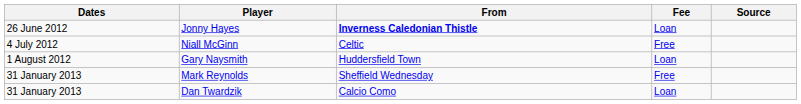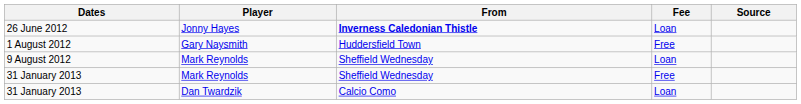 <table class="wikitable" style="text-align:center; font-size:95%;width:95%; text-align:left">
 <tr>
 <th>Dates</th>
 <th>Player</th>
 <th>From</th>
 <th>Fee</th>
 <th>Source</th>
 </tr>
 <tr>
 <td>26 June 2012</td>
 <td> <a href='#'>Jonny Hayes</a></td>
 <td><strong> <a href='#'>Inverness Caledonian Thistle</a></strong></td>
 <td><a href='#'>Loan</a></td>
 <td></td>
 </tr>
 <tr>
-<td>4 July 2012</td>
-<td> <a href='#'>Niall McGinn</a></td>
-<td> <a href='#'>Celtic</a></td>
+<td>1 August 2012</td>
+<td> <a href='#'>Gary Naysmith</a></td>
+<td> <a href='#'>Huddersfield Town</a></td>
 <td><a href='#'>Free</a></td>
 <td></td>
 </tr>
 <tr>
-<td>1 August 2012</td>
-<td> <a href='#'>Gary Naysmith</a></td>
-<td> <a href='#'>Huddersfield Town</a></td>
+<td>9 August 2012</td>
+<td> <a href='#'>Mark Reynolds</a></td>
+<td> <a href='#'>Sheffield Wednesday</a></td>
 <td><a href='#'>Loan</a></td>
 <td></td>
 </tr>
 <tr>
 <td>31 January 2013</td>
 <td><a href='#'>Mark Reynolds</a></td>
 <td> <a href='#'>Sheffield Wednesday</a></td>
 <td><a href='#'>Free</a></td>
 <td></td>
 </tr>
 <tr>
 <td>31 January 2013</td>
 <td> <a href='#'>Dan Twardzik</a></td>
 <td> <a href='#'>Calcio Como</a></td>
 <td><a href='#'>Loan</a></td>
 <td></td>
 </tr>
 </table>
